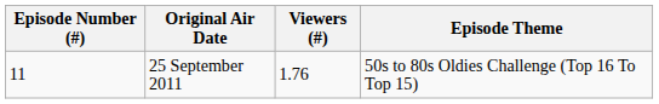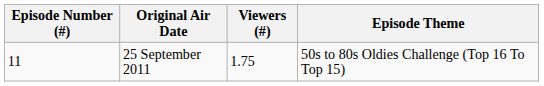 <table class="wikitable">
 <tr>
 <th>Episode Number (#)</th>
 <th>Original Air Date</th>
 <th>Viewers (#)</th>
 <th>Episode Theme</th>
 </tr>
 <tr>
 <td>11</td>
 <td>25 September 2011</td>
-<td>1.76</td>
+<td>1.75</td>
 <td>50s to 80s Oldies Challenge (Top 16 To Top 15)</td>
 </tr>
 </table>
